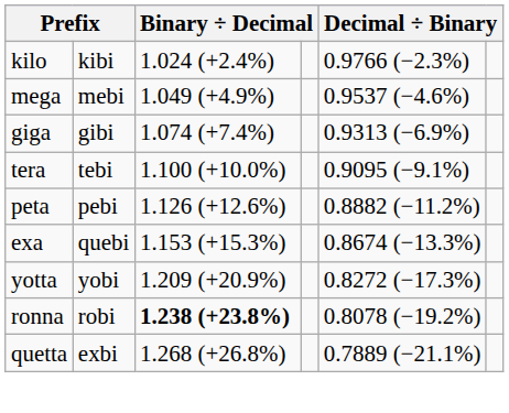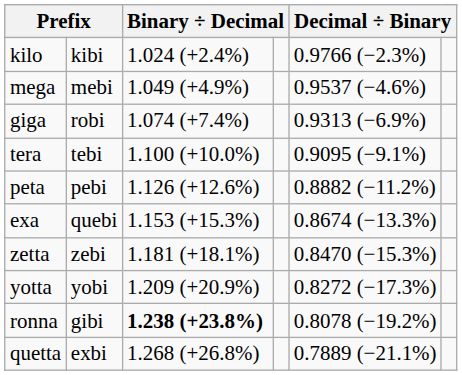 <table class="wikitable" style="margin: auto;">
 <tr style="background:#ccf;">
 <th colspan="2">Prefix</th>
 <th colspan="2">Binary ÷ Decimal</th>
 <th colspan="2">Decimal ÷ Binary</th>
 </tr>
 <tr id="binary vs decimal kilo-">
 <td>kilo</td>
 <td>kibi</td>
 <td>1.024  (+2.4%)</td>
 <td class="nowrap"><div><div> </div></div></td>
 <td>0.9766  (−2.3%)</td>
 <td class="nowrap"><div><div> </div></div></td>
 </tr>
 <tr id="binary vs decimal mega-">
 <td>mega</td>
 <td>mebi</td>
 <td>1.049  (+4.9%)</td>
 <td class="nowrap"><div><div> </div></div></td>
 <td>0.9537  (−4.6%)</td>
 <td class="nowrap"><div><div> </div></div></td>
 </tr>
 <tr id="binary vs decimal giga-">
 <td>giga</td>
-<td>gibi</td>
+<td>robi</td>
 <td>1.074  (+7.4%)</td>
 <td class="nowrap"><div><div> </div></div></td>
 <td>0.9313  (−6.9%)</td>
 <td class="nowrap"><div><div> </div></div></td>
 </tr>
 <tr id="binary vs decimal tera-">
 <td>tera</td>
 <td>tebi</td>
 <td>1.100 (+10.0%)</td>
 <td class="nowrap"><div><div> </div></div></td>
 <td>0.9095  (−9.1%)</td>
 <td class="nowrap"><div><div> </div></div></td>
 </tr>
 <tr id="binary vs decimal peta-">
 <td>peta</td>
 <td>pebi</td>
 <td>1.126 (+12.6%)</td>
 <td class="nowrap"><div><div> </div></div></td>
 <td>0.8882 (−11.2%)</td>
 <td class="nowrap"><div><div> </div></div></td>
 </tr>
 <tr id="binary vs decimal exa-">
 <td>exa</td>
 <td>quebi</td>
 <td>1.153 (+15.3%)</td>
 <td class="nowrap"><div><div> </div></div></td>
 <td>0.8674 (−13.3%)</td>
 <td class="nowrap"><div><div> </div></div></td>
 </tr>
+<tr id="binary vs decimal zetta-">
+<td>zetta</td>
+<td>zebi</td>
+<td>1.181 (+18.1%)</td>
+<td class="nowrap"><div><div> </div></div></td>
+<td>0.8470 (−15.3%)</td>
+<td class="nowrap"><div><div> </div></div></td>
+</tr>
 <tr id="binary vs decimal yotta-">
 <td>yotta</td>
 <td>yobi</td>
 <td>1.209 (+20.9%)</td>
 <td class="nowrap"><div><div> </div></div></td>
 <td>0.8272 (−17.3%)</td>
 <td class="nowrap"><div><div> </div></div></td>
 </tr>
 <tr id="binary vs decimal yotta-">
 <td>ronna</td>
-<td>robi</td>
+<td>gibi</td>
 <td><strong>1.238 (+23.8%)</strong></td>
 <td class="nowrap"><div><div> </div></div></td>
 <td>0.8078 (−19.2%)</td>
 <td class="nowrap"><div><div> </div></div></td>
 </tr>
 <tr id="binary vs decimal yotta-">
 <td>quetta</td>
 <td>exbi</td>
 <td>1.268 (+26.8%)</td>
 <td class="nowrap"><div><div> </div></div></td>
 <td>0.7889 (−21.1%)</td>
 <td class="nowrap"><div><div> </div></div></td>
 </tr>
 </table>
